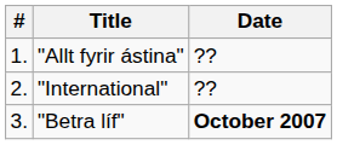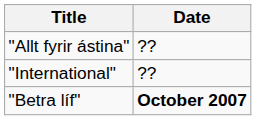 <table class="wikitable">
 <tr>
-<th>#</th>
 <th>Title</th>
 <th>Date</th>
 </tr>
 <tr>
-<td>1.</td>
 <td>"Allt fyrir ástina"</td>
 <td>??</td>
 </tr>
 <tr>
-<td>2.</td>
 <td>"International"</td>
 <td>??</td>
 </tr>
 <tr>
-<td>3.</td>
 <td>"Betra líf"</td>
 <td><strong>October 2007</strong></td>
 </tr>
 </table>
